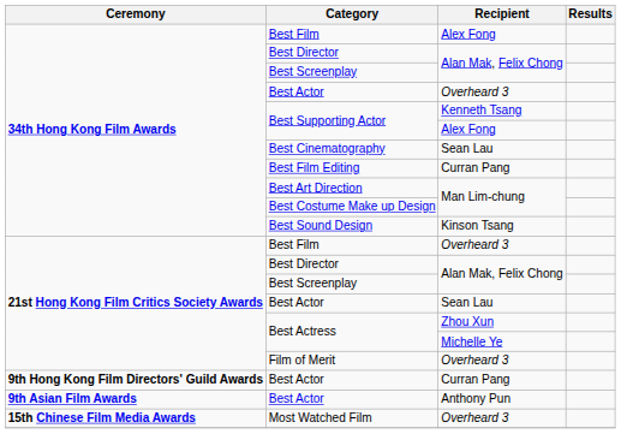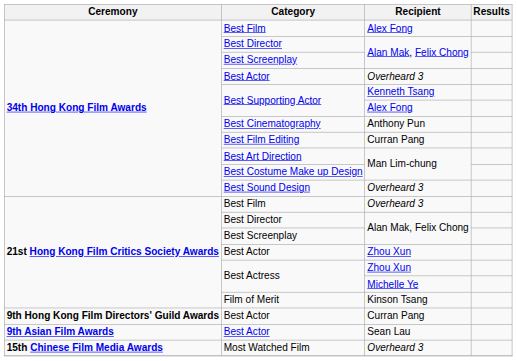 <table class="wikitable">
 <tr>
 <th>Ceremony</th>
 <th>Category</th>
 <th>Recipient</th>
 <th>Results</th>
 </tr>
 <tr>
 <td rowspan=11><strong><a href='#'>34th Hong Kong Film Awards</a></strong></td>
 <td><a href='#'>Best Film</a></td>
 <td><a href='#'>Alex Fong</a></td>
 <td></td>
 </tr>
 <tr>
 <td><a href='#'>Best Director</a></td>
 <td rowspan=2><a href='#'>Alan Mak</a>, <a href='#'>Felix Chong</a></td>
 <td></td>
 </tr>
 <tr>
 <td><a href='#'>Best Screenplay</a></td>
 <td></td>
 </tr>
 <tr>
 <td><a href='#'>Best Actor</a></td>
 <td><em>Overheard 3</em></td>
 <td></td>
 </tr>
 <tr>
 <td rowspan=2><a href='#'>Best Supporting Actor</a></td>
 <td><a href='#'>Kenneth Tsang</a></td>
 <td></td>
 </tr>
 <tr>
 <td><a href='#'>Alex Fong</a></td>
 <td></td>
 </tr>
 <tr>
 <td><a href='#'>Best Cinematography</a></td>
-<td>Sean Lau</td>
+<td>Anthony Pun</td>
 <td></td>
 </tr>
 <tr>
 <td><a href='#'>Best Film Editing</a></td>
 <td>Curran Pang</td>
 <td></td>
 </tr>
 <tr>
 <td><a href='#'>Best Art Direction</a></td>
 <td rowspan=2>Man Lim-chung</td>
 <td></td>
 </tr>
 <tr>
 <td><a href='#'>Best Costume Make up Design</a></td>
 <td></td>
 </tr>
 <tr>
 <td><a href='#'>Best Sound Design</a></td>
-<td>Kinson Tsang</td>
+<td><em>Overheard 3</em></td>
 <td></td>
 </tr>
 <tr>
 <td rowspan=7><strong>21st <a href='#'>Hong Kong Film Critics Society Awards</a></strong></td>
 <td>Best Film</td>
 <td><em>Overheard 3</em></td>
 <td></td>
 </tr>
 <tr>
 <td>Best Director</td>
 <td rowspan=2>Alan Mak, Felix Chong</td>
 <td></td>
 </tr>
 <tr>
 <td>Best Screenplay</td>
 <td></td>
 </tr>
 <tr>
 <td>Best Actor</td>
-<td>Sean Lau</td>
+<td><a href='#'>Zhou Xun</a></td>
 <td></td>
 </tr>
 <tr>
 <td rowspan=2>Best Actress</td>
 <td><a href='#'>Zhou Xun</a></td>
 <td></td>
 </tr>
 <tr>
 <td><a href='#'>Michelle Ye</a></td>
 <td></td>
 </tr>
 <tr>
 <td>Film of Merit</td>
-<td><em>Overheard 3</em></td>
+<td>Kinson Tsang</td>
 <td></td>
 </tr>
 <tr>
 <td><strong>9th Hong Kong Film Directors' Guild Awards</strong></td>
 <td>Best Actor</td>
 <td>Curran Pang</td>
 <td></td>
 </tr>
 <tr>
 <td><strong><a href='#'>9th Asian Film Awards</a></strong></td>
 <td><a href='#'>Best Actor</a></td>
-<td>Anthony Pun</td>
+<td>Sean Lau</td>
 <td></td>
 </tr>
 <tr>
 <td><strong>15th <a href='#'>Chinese Film Media Awards</a></strong></td>
 <td>Most Watched Film</td>
 <td><em>Overheard 3</em></td>
 <td></td>
 </tr>
 <tr>
 </tr>
 </table>
